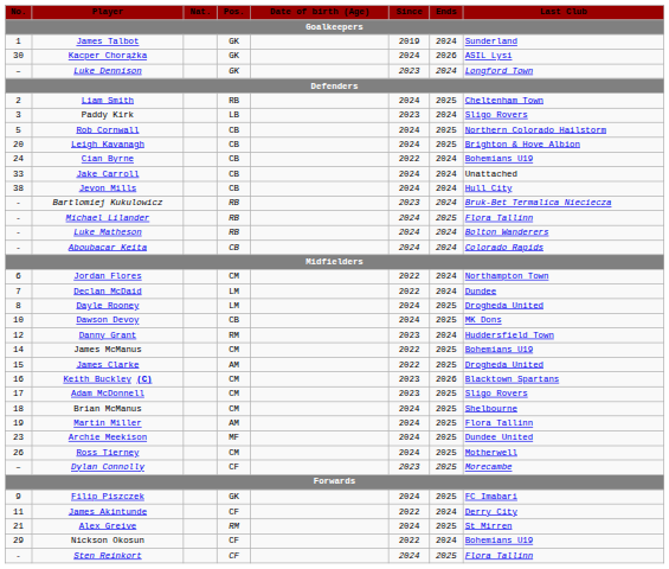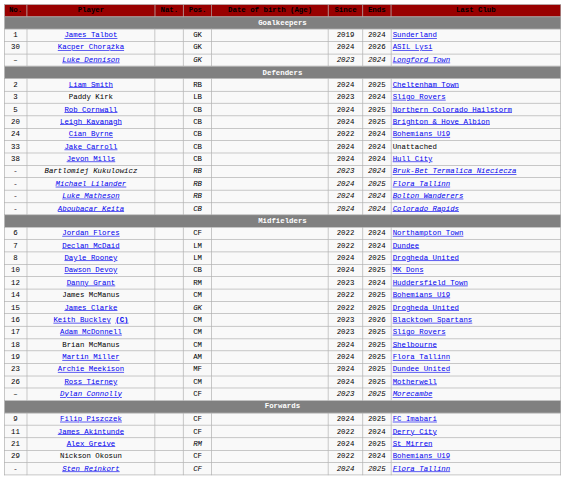 <table class="wikitable" style="text-align: center; font-size:90%; width:100%;">
 <tr>
 <th style=background:#990000;color:#000000>No.</th>
 <th style=background:#990000;color:#000000>Player</th>
 <th style=background:#990000;color:#000000>Nat.</th>
 <th style=background:#990000;color:#000000>Pos.</th>
 <th style=background:#990000;color:#000000>Date of birth (Age)</th>
 <th style=background:#990000;color:#000000>Since</th>
 <th style=background:#990000;color:#000000>Ends</th>
 <th style=background:#990000;color:#000000>Last Club</th>
 </tr>
 <tr>
 <th colspan="10" style="background:gray; color:white; text-align:center;">Goalkeepers</th>
 </tr>
 <tr>
 <td>1</td>
 <td><a href='#'>James Talbot</a></td>
 <td></td>
 <td>GK</td>
 <td></td>
 <td>2019</td>
 <td>2024</td>
 <td align=left> <a href='#'>Sunderland</a></td>
 </tr>
 <tr>
 <td>30</td>
 <td><a href='#'>Kacper Chorążka</a></td>
 <td></td>
 <td>GK</td>
 <td></td>
 <td>2024</td>
 <td>2026</td>
 <td align=left><a href='#'>ASIL Lysi</a></td>
 </tr>
 <tr>
 <td>–</td>
 <td><em><a href='#'>Luke Dennison</a></em></td>
 <td></td>
 <td><em>GK</em></td>
 <td><em></em></td>
 <td><em>2023</em></td>
 <td><em>2024</em></td>
 <td align=left><em><a href='#'>Longford Town</a></em></td>
 </tr>
 <tr>
 <th colspan="10" style="background:gray; color:white; text-align:center;">Defenders</th>
 </tr>
 <tr>
 <td>2</td>
 <td><a href='#'>Liam Smith</a></td>
 <td></td>
 <td>RB</td>
 <td></td>
 <td>2024</td>
 <td>2025</td>
 <td align=left> <a href='#'>Cheltenham Town</a></td>
 </tr>
 <tr>
 <td>3</td>
 <td>Paddy Kirk</td>
 <td></td>
 <td>LB</td>
 <td></td>
 <td>2023</td>
 <td>2024</td>
 <td align=left> <a href='#'>Sligo Rovers</a></td>
 </tr>
 <tr>
 <td>5</td>
 <td><a href='#'>Rob Cornwall</a></td>
 <td></td>
 <td>CB</td>
 <td></td>
 <td>2024</td>
 <td>2025</td>
 <td align=left> <a href='#'>Northern Colorado Hailstorm</a></td>
 </tr>
 <tr>
 <td>20</td>
 <td><a href='#'>Leigh Kavanagh</a></td>
 <td></td>
 <td>CB</td>
 <td></td>
 <td>2024</td>
 <td>2025</td>
 <td align=left> <a href='#'>Brighton & Hove Albion</a></td>
 </tr>
 <tr>
 <td>24</td>
 <td><a href='#'>Cian Byrne</a></td>
 <td></td>
 <td>CB</td>
 <td></td>
 <td>2022</td>
 <td>2024</td>
 <td align=left> <a href='#'>Bohemians U19</a></td>
 </tr>
 <tr>
 <td>33</td>
 <td><a href='#'>Jake Carroll</a></td>
 <td></td>
 <td>CB</td>
 <td></td>
 <td>2024</td>
 <td>2024</td>
 <td align=left>Unattached</td>
 </tr>
 <tr>
 <td>38</td>
 <td><a href='#'>Jevon Mills</a></td>
 <td></td>
 <td>CB</td>
 <td></td>
 <td>2024</td>
 <td>2024</td>
 <td align=left> <a href='#'>Hull City</a></td>
 </tr>
 <tr>
 <td><em>-</em></td>
 <td><em>Bartlomiej Kukulowicz</em></td>
 <td></td>
 <td><em>RB</em></td>
 <td><em></em></td>
 <td><em>2023</em></td>
 <td><em>2024</em></td>
 <td align=left> <em><a href='#'>Bruk-Bet Termalica Nieciecza</a></em></td>
 </tr>
 <tr>
 <td><em>-</em></td>
 <td><em><a href='#'>Michael Lilander</a></em></td>
 <td><em></em></td>
 <td><em>RB</em></td>
 <td><em></em></td>
 <td><em>2024</em></td>
 <td><em>2025</em></td>
 <td align=left> <em><a href='#'>Flora Tallinn</a></em></td>
 </tr>
 <tr>
 <td><em>-</em></td>
 <td><em><a href='#'>Luke Matheson</a></em></td>
 <td></td>
 <td><em>RB</em></td>
 <td><em></em></td>
 <td><em>2024</em></td>
 <td><em>2024</em></td>
 <td align=left> <em><a href='#'>Bolton Wanderers</a></em></td>
 </tr>
 <tr>
 <td><em>-</em></td>
 <td><em><a href='#'>Aboubacar Keita</a></em></td>
 <td></td>
 <td><em>CB</em></td>
 <td><em></em></td>
 <td><em>2024</em></td>
 <td><em>2024</em></td>
 <td align=left> <em><a href='#'>Colorado Rapids</a></em></td>
 </tr>
 <tr>
 <th colspan="10" style="background:gray; color:white; text-align:center;">Midfielders</th>
 </tr>
 <tr>
 <td>6</td>
 <td><a href='#'>Jordan Flores</a></td>
 <td></td>
-<td>CM</td>
+<td>CF</td>
 <td></td>
 <td>2022</td>
 <td>2024</td>
 <td align=left> <a href='#'>Northampton Town</a></td>
 </tr>
 <tr>
 <td>7</td>
 <td><a href='#'>Declan McDaid</a></td>
 <td></td>
 <td>LM</td>
 <td></td>
 <td>2022</td>
 <td>2024</td>
 <td align=left> <a href='#'>Dundee</a></td>
 </tr>
 <tr>
 <td>8</td>
 <td><a href='#'>Dayle Rooney</a></td>
 <td></td>
 <td>LM</td>
 <td></td>
 <td>2024</td>
 <td>2025</td>
 <td align=left> <a href='#'>Drogheda United</a></td>
 </tr>
 <tr>
 <td>10</td>
 <td><a href='#'>Dawson Devoy</a></td>
 <td></td>
 <td>CB</td>
 <td></td>
 <td>2024</td>
 <td>2025</td>
 <td align=left> <a href='#'>MK Dons</a></td>
 </tr>
 <tr>
 <td>12</td>
 <td><a href='#'>Danny Grant</a></td>
 <td></td>
 <td>RM</td>
 <td></td>
 <td>2023</td>
 <td>2024</td>
 <td align=left> <a href='#'>Huddersfield Town</a></td>
 </tr>
 <tr>
 <td>14</td>
 <td>James McManus</td>
 <td></td>
 <td>CM</td>
 <td></td>
 <td>2022</td>
 <td>2025</td>
 <td align=left> <a href='#'>Bohemians U19</a></td>
 </tr>
 <tr>
 <td>15</td>
 <td><a href='#'>James Clarke</a></td>
 <td></td>
-<td>AM</td>
+<td><em>GK</em></td>
 <td></td>
 <td>2022</td>
 <td>2025</td>
 <td align=left> <a href='#'>Drogheda United</a></td>
 </tr>
 <tr>
 <td>16</td>
 <td><a href='#'>Keith Buckley</a> <strong><a href='#'>(C)</a></strong></td>
 <td></td>
 <td>CM</td>
 <td></td>
 <td>2023</td>
 <td>2026</td>
 <td align=left> <a href='#'>Blacktown Spartans</a></td>
 </tr>
 <tr>
 <td>17</td>
 <td><a href='#'>Adam McDonnell</a></td>
 <td></td>
 <td>CM</td>
 <td></td>
 <td>2023</td>
 <td>2025</td>
 <td align=left> <a href='#'>Sligo Rovers</a></td>
 </tr>
 <tr>
 <td>18</td>
 <td>Brian McManus</td>
 <td></td>
 <td>CM</td>
 <td></td>
 <td>2024</td>
 <td>2025</td>
 <td align=left> <a href='#'>Shelbourne</a></td>
 </tr>
 <tr>
 <td>19</td>
 <td><a href='#'>Martin Miller</a></td>
 <td></td>
 <td>AM</td>
 <td></td>
 <td>2024</td>
 <td>2025</td>
 <td align=left> <a href='#'>Flora Tallinn</a></td>
 </tr>
 <tr>
 <td>23</td>
 <td><a href='#'>Archie Meekison</a></td>
 <td></td>
 <td>MF</td>
 <td></td>
 <td>2024</td>
 <td>2025</td>
 <td align=left> <a href='#'>Dundee United</a></td>
 </tr>
 <tr>
 <td>26</td>
 <td><a href='#'>Ross Tierney</a></td>
 <td></td>
 <td>CM</td>
 <td></td>
 <td>2024</td>
 <td>2025</td>
 <td align=left> <a href='#'>Motherwell</a></td>
 </tr>
 <tr>
 <td>–</td>
 <td><em><a href='#'>Dylan Connolly</a></em></td>
 <td><em></em></td>
 <td>CF</td>
 <td><em></em></td>
 <td><em>2023</em></td>
 <td><em>2025</em></td>
 <td align=left> <em><a href='#'>Morecambe</a></em></td>
 </tr>
 <tr>
 <th colspan="10" style="background:gray; color:white; text-align:center;">Forwards</th>
 </tr>
 <tr>
 <td>9</td>
 <td><a href='#'>Filip Piszczek</a></td>
 <td></td>
-<td>GK</td>
+<td>CF</td>
 <td></td>
 <td>2024</td>
 <td>2025</td>
 <td align=left> <a href='#'>FC Imabari</a></td>
 </tr>
 <tr>
 <td>11</td>
 <td><a href='#'>James Akintunde</a></td>
 <td></td>
 <td>CF</td>
 <td></td>
 <td>2022</td>
 <td>2024</td>
 <td align=left> <a href='#'>Derry City</a></td>
 </tr>
 <tr>
 <td>21</td>
 <td><a href='#'>Alex Greive</a></td>
 <td></td>
 <td><em>RM</em></td>
 <td></td>
 <td>2024</td>
 <td>2025</td>
 <td align=left> <a href='#'>St Mirren</a></td>
 </tr>
 <tr>
 <td>29</td>
 <td>Nickson Okosun</td>
 <td></td>
 <td>CF</td>
 <td></td>
 <td>2022</td>
 <td>2024</td>
 <td align=left> <a href='#'>Bohemians U19</a></td>
 </tr>
 <tr>
 <td><em>-</em></td>
 <td><em><a href='#'>Sten Reinkort</a></em></td>
 <td><em></em></td>
 <td><em>CF</em></td>
 <td><em></em></td>
 <td><em>2024</em></td>
 <td><em>2025</em></td>
 <td align=left> <em><a href='#'>Flora Tallinn</a></em></td>
 </tr>
 </table>
